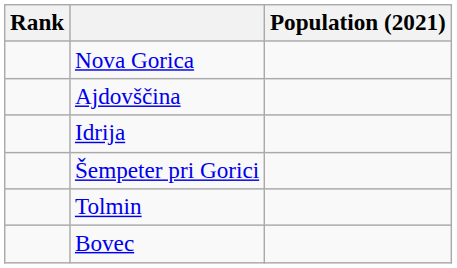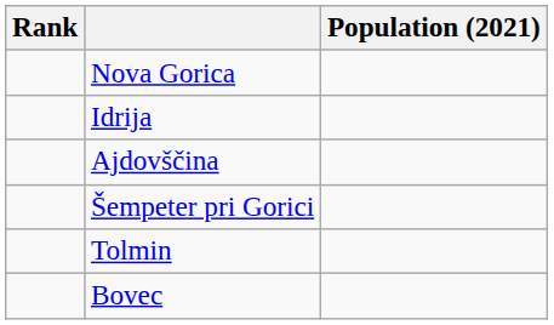 <table class="wikitable">
 <tr>
 <th>Rank</th>
 <th></th>
 <th>Population (2021)</th>
 </tr>
 <tr>
 <td></td>
 <td> <a href='#'>Nova Gorica</a></td>
 <td></td>
 </tr>
 <tr>
 <td></td>
-<td> <a href='#'>Ajdovščina</a></td>
+<td> <a href='#'>Idrija</a></td>
 <td></td>
 </tr>
 <tr>
 <td></td>
-<td> <a href='#'>Idrija</a></td>
+<td> <a href='#'>Ajdovščina</a></td>
 <td></td>
 </tr>
 <tr>
 <td></td>
 <td> <a href='#'>Šempeter pri Gorici</a></td>
 <td></td>
 </tr>
 <tr>
 <td></td>
 <td> <a href='#'>Tolmin</a></td>
 <td></td>
 </tr>
 <tr>
 <td></td>
 <td> <a href='#'>Bovec</a></td>
 <td></td>
 </tr>
 </table>
